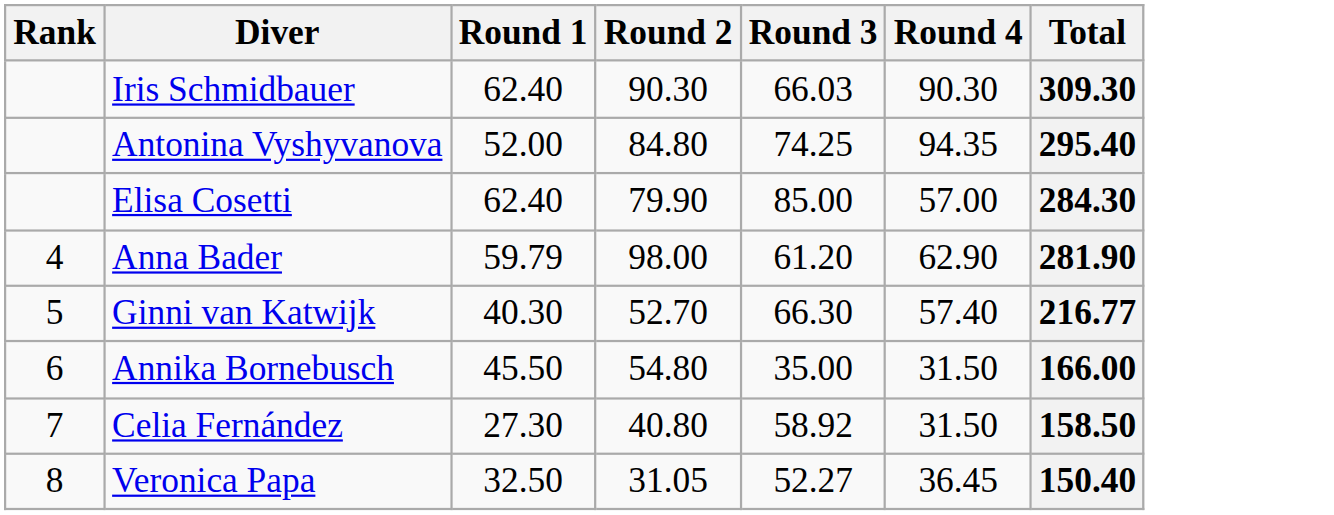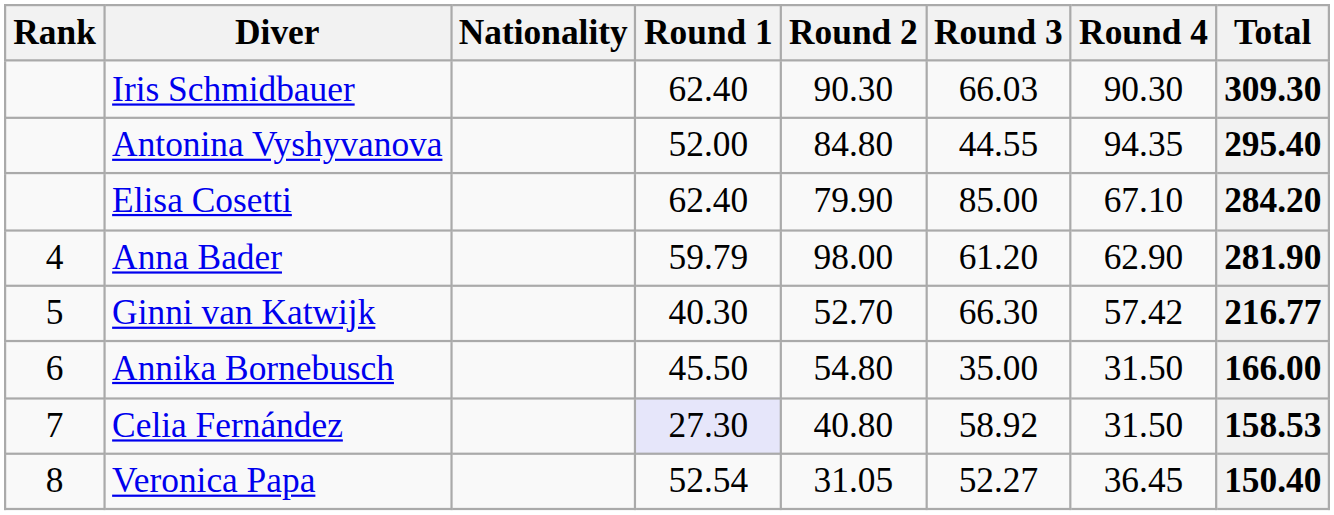 <table class="wikitable sortable" style="text-align:center">
 <tr>
 <th>Rank</th>
 <th>Diver</th>
+<th>Nationality</th>
 <th>Round 1</th>
 <th>Round 2</th>
 <th>Round 3</th>
 <th>Round 4</th>
 <th>Total</th>
 </tr>
 <tr>
 <td></td>
 <td align=left><a href='#'>Iris Schmidbauer</a></td>
+<td align=left></td>
 <td>62.40</td>
 <td>90.30</td>
 <td>66.03</td>
 <td>90.30</td>
 <th>309.30</th>
 </tr>
 <tr>
 <td></td>
 <td align=left><a href='#'>Antonina Vyshyvanova</a></td>
+<td align=left></td>
 <td>52.00</td>
 <td>84.80</td>
-<td>74.25</td>
+<td>44.55</td>
 <td>94.35</td>
 <th>295.40</th>
 </tr>
 <tr>
 <td></td>
 <td align=left><a href='#'>Elisa Cosetti</a></td>
+<td align=left></td>
 <td>62.40</td>
 <td>79.90</td>
 <td>85.00</td>
-<td>57.00</td>
-<th>284.30</th>
+<td>67.10</td>
+<th>284.20</th>
 </tr>
 <tr>
 <td>4</td>
 <td align=left><a href='#'>Anna Bader</a></td>
+<td align=left></td>
 <td>59.79</td>
 <td>98.00</td>
 <td>61.20</td>
 <td>62.90</td>
 <th>281.90</th>
 </tr>
 <tr>
 <td>5</td>
 <td align=left><a href='#'>Ginni van Katwijk</a></td>
+<td align=left></td>
 <td>40.30</td>
 <td>52.70</td>
 <td>66.30</td>
-<td>57.40</td>
+<td>57.42</td>
 <th>216.77</th>
 </tr>
 <tr>
 <td>6</td>
 <td align=left><a href='#'>Annika Bornebusch</a></td>
+<td align=left></td>
 <td>45.50</td>
 <td>54.80</td>
 <td>35.00</td>
 <td>31.50</td>
 <th>166.00</th>
 </tr>
 <tr>
 <td>7</td>
 <td align=left><a href='#'>Celia Fernández</a></td>
-<td>27.30</td>
+<td align=left></td>
+<td style="background: lavender;">27.30</td>
 <td>40.80</td>
 <td>58.92</td>
 <td>31.50</td>
-<th>158.50</th>
+<th>158.53</th>
 </tr>
 <tr>
 <td>8</td>
 <td align=left><a href='#'>Veronica Papa</a></td>
-<td>32.50</td>
+<td align=left></td>
+<td>52.54</td>
 <td>31.05</td>
 <td>52.27</td>
 <td>36.45</td>
 <th>150.40</th>
 </tr>
 </table>
